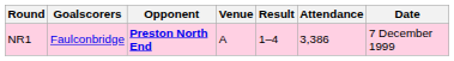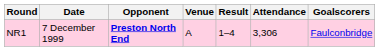 <table class="wikitable">
 <tr>
 <th>Round</th>
-<th>Goalscorers</th>
+<th>Date</th>
 <th>Opponent</th>
 <th>Venue</th>
 <th>Result</th>
 <th>Attendance</th>
-<th>Date</th>
+<th>Goalscorers</th>
 </tr>
 <tr style="background-color: #ffd0e3;">
 <td>NR1</td>
-<td><a href='#'>Faulconbridge</a></td>
+<td>7 December 1999</td>
 <td><strong><a href='#'>Preston North End</a></strong></td>
 <td>A</td>
 <td>1–4</td>
-<td>3,386</td>
-<td>7 December 1999</td>
+<td>3,306</td>
+<td><a href='#'>Faulconbridge</a></td>
 </tr>
 </table>
